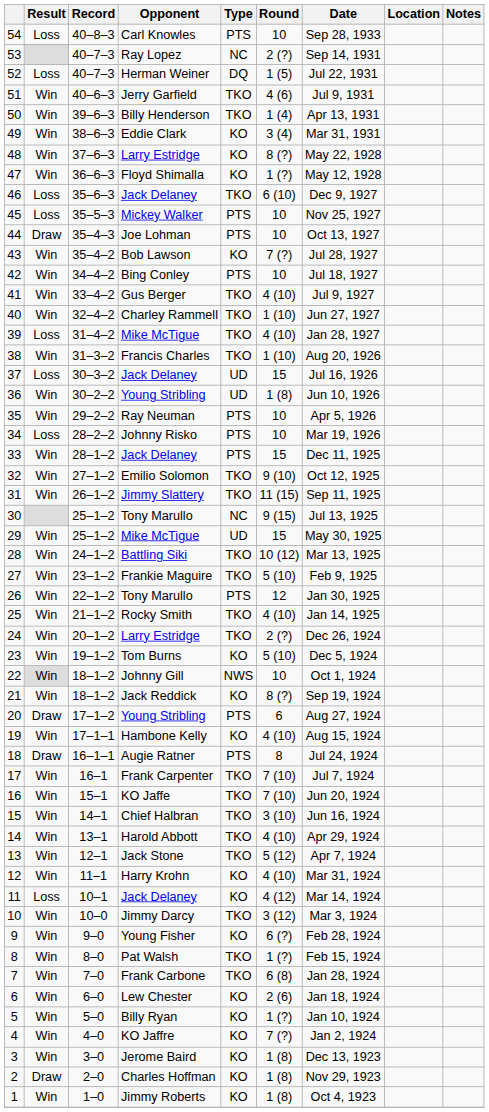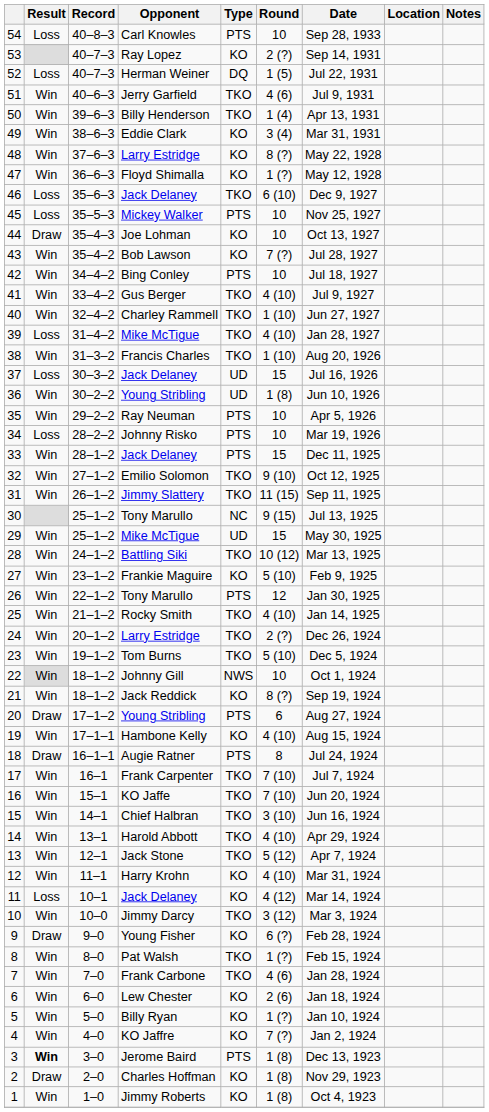 <table class="wikitable mw-collapsible" style="text-align:center">
 <tr>
 <th></th>
 <th>Result</th>
 <th>Record</th>
 <th>Opponent</th>
 <th>Type</th>
 <th>Round</th>
 <th>Date</th>
 <th>Location</th>
 <th>Notes</th>
 </tr>
 <tr>
 <td>54</td>
 <td>Loss</td>
 <td>40–8–3 </td>
 <td style="text-align:left;">Carl Knowles</td>
 <td>PTS</td>
 <td>10</td>
 <td>Sep 28, 1933</td>
 <td style="text-align:left;"></td>
 <td></td>
 </tr>
 <tr>
 <td>53</td>
 <td style="background:#DDD"></td>
 <td>40–7–3 </td>
 <td style="text-align:left;">Ray Lopez</td>
-<td>NC</td>
+<td>KO</td>
 <td>2 (?)</td>
 <td>Sep 14, 1931</td>
 <td style="text-align:left;"></td>
 <td style="text-align:left;"></td>
 </tr>
 <tr>
 <td>52</td>
 <td>Loss</td>
 <td>40–7–3 </td>
 <td style="text-align:left;">Herman Weiner</td>
 <td>DQ</td>
 <td>1 (5)</td>
 <td>Jul 22, 1931</td>
 <td style="text-align:left;"></td>
 <td style="text-align:left;"></td>
 </tr>
 <tr>
 <td>51</td>
 <td>Win</td>
 <td>40–6–3 </td>
 <td style="text-align:left;">Jerry Garfield</td>
 <td>TKO</td>
 <td>4 (6)</td>
 <td>Jul 9, 1931</td>
 <td style="text-align:left;"></td>
 <td></td>
 </tr>
 <tr>
 <td>50</td>
 <td>Win</td>
 <td>39–6–3 </td>
 <td style="text-align:left;">Billy Henderson</td>
 <td>TKO</td>
 <td>1 (4)</td>
 <td>Apr 13, 1931</td>
 <td style="text-align:left;"></td>
 <td></td>
 </tr>
 <tr>
 <td>49</td>
 <td>Win</td>
 <td>38–6–3 </td>
 <td style="text-align:left;">Eddie Clark</td>
 <td>KO</td>
 <td>3 (4)</td>
 <td>Mar 31, 1931</td>
 <td style="text-align:left;"></td>
 <td></td>
 </tr>
 <tr>
 <td>48</td>
 <td>Win</td>
 <td>37–6–3 </td>
 <td style="text-align:left;"><a href='#'>Larry Estridge</a></td>
 <td>KO</td>
 <td>8 (?)</td>
 <td>May 22, 1928</td>
 <td style="text-align:left;"></td>
 <td></td>
 </tr>
 <tr>
 <td>47</td>
 <td>Win</td>
 <td>36–6–3 </td>
 <td style="text-align:left;">Floyd Shimalla</td>
 <td>KO</td>
 <td>1 (?)</td>
 <td>May 12, 1928</td>
 <td style="text-align:left;"></td>
 <td></td>
 </tr>
 <tr>
 <td>46</td>
 <td>Loss</td>
 <td>35–6–3 </td>
 <td style="text-align:left;"><a href='#'>Jack Delaney</a></td>
 <td>TKO</td>
 <td>6 (10)</td>
 <td>Dec 9, 1927</td>
 <td style="text-align:left;"></td>
 <td></td>
 </tr>
 <tr>
 <td>45</td>
 <td>Loss</td>
 <td>35–5–3 </td>
 <td style="text-align:left;"><a href='#'>Mickey Walker</a></td>
 <td>PTS</td>
 <td>10</td>
 <td>Nov 25, 1927</td>
 <td style="text-align:left;"></td>
 <td></td>
 </tr>
 <tr>
 <td>44</td>
 <td>Draw</td>
 <td>35–4–3 </td>
 <td style="text-align:left;">Joe Lohman</td>
-<td>PTS</td>
+<td>KO</td>
 <td>10</td>
 <td>Oct 13, 1927</td>
 <td style="text-align:left;"></td>
 <td></td>
 </tr>
 <tr>
 <td>43</td>
 <td>Win</td>
 <td>35–4–2 </td>
 <td style="text-align:left;">Bob Lawson</td>
 <td>KO</td>
 <td>7 (?)</td>
 <td>Jul 28, 1927</td>
 <td style="text-align:left;"></td>
 <td></td>
 </tr>
 <tr>
 <td>42</td>
 <td>Win</td>
 <td>34–4–2 </td>
 <td style="text-align:left;">Bing Conley</td>
 <td>PTS</td>
 <td>10</td>
 <td>Jul 18, 1927</td>
 <td style="text-align:left;"></td>
 <td></td>
 </tr>
 <tr>
 <td>41</td>
 <td>Win</td>
 <td>33–4–2 </td>
 <td style="text-align:left;">Gus Berger</td>
 <td>TKO</td>
 <td>4 (10)</td>
 <td>Jul  9, 1927</td>
 <td style="text-align:left;"></td>
 <td></td>
 </tr>
 <tr>
 <td>40</td>
 <td>Win</td>
 <td>32–4–2 </td>
 <td style="text-align:left;">Charley Rammell</td>
 <td>TKO</td>
 <td>1 (10)</td>
 <td>Jun 27, 1927</td>
 <td style="text-align:left;"></td>
 <td></td>
 </tr>
 <tr>
 <td>39</td>
 <td>Loss</td>
 <td>31–4–2 </td>
 <td style="text-align:left;"><a href='#'>Mike McTigue</a></td>
 <td>TKO</td>
 <td>4 (10)</td>
 <td>Jan 28, 1927</td>
 <td style="text-align:left;"></td>
 <td></td>
 </tr>
 <tr>
 <td>38</td>
 <td>Win</td>
 <td>31–3–2 </td>
 <td style="text-align:left;">Francis Charles</td>
 <td>TKO</td>
 <td>1 (10)</td>
 <td>Aug 20, 1926</td>
 <td style="text-align:left;"></td>
 <td></td>
 </tr>
 <tr>
 <td>37</td>
 <td>Loss</td>
 <td>30–3–2 </td>
 <td style="text-align:left;"><a href='#'>Jack Delaney</a></td>
 <td>UD</td>
 <td>15</td>
 <td>Jul 16, 1926</td>
 <td style="text-align:left;"></td>
 <td style="text-align:left;"></td>
 </tr>
 <tr>
 <td>36</td>
 <td>Win</td>
 <td>30–2–2 </td>
 <td style="text-align:left;"><a href='#'>Young Stribling</a></td>
 <td>UD</td>
 <td>1 (8)</td>
 <td>Jun 10, 1926</td>
 <td style="text-align:left;"></td>
 <td style="text-align:left;"></td>
 </tr>
 <tr>
 <td>35</td>
 <td>Win</td>
 <td>29–2–2 </td>
 <td style="text-align:left;">Ray Neuman</td>
 <td>PTS</td>
 <td>10</td>
 <td>Apr 5, 1926</td>
 <td style="text-align:left;"></td>
 <td></td>
 </tr>
 <tr>
 <td>34</td>
 <td>Loss</td>
 <td>28–2–2 </td>
 <td style="text-align:left;">Johnny Risko</td>
 <td>PTS</td>
 <td>10</td>
 <td>Mar 19, 1926</td>
 <td style="text-align:left;"></td>
 <td></td>
 </tr>
 <tr>
 <td>33</td>
 <td>Win</td>
 <td>28–1–2 </td>
 <td style="text-align:left;"><a href='#'>Jack Delaney</a></td>
 <td>PTS</td>
 <td>15</td>
 <td>Dec 11, 1925</td>
 <td style="text-align:left;"></td>
 <td style="text-align:left;"></td>
 </tr>
 <tr>
 <td>32</td>
 <td>Win</td>
 <td>27–1–2 </td>
 <td style="text-align:left;">Emilio Solomon</td>
 <td>TKO</td>
 <td>9 (10)</td>
 <td>Oct 12, 1925</td>
 <td style="text-align:left;"></td>
 <td></td>
 </tr>
 <tr>
 <td>31</td>
 <td>Win</td>
 <td>26–1–2 </td>
 <td style="text-align:left;"><a href='#'>Jimmy Slattery</a></td>
 <td>TKO</td>
 <td>11 (15)</td>
 <td>Sep 11, 1925</td>
 <td style="text-align:left;"></td>
 <td style="text-align:left;"></td>
 </tr>
 <tr>
 <td>30</td>
 <td style="background:#DDD"></td>
 <td>25–1–2 </td>
 <td style="text-align:left;">Tony Marullo</td>
 <td>NC</td>
 <td>9 (15)</td>
 <td>Jul 13, 1925</td>
 <td style="text-align:left;"></td>
 <td style="text-align:left;"></td>
 </tr>
 <tr>
 <td>29</td>
 <td>Win</td>
 <td>25–1–2 </td>
 <td style="text-align:left;"><a href='#'>Mike McTigue</a></td>
 <td>UD</td>
 <td>15</td>
 <td>May 30, 1925</td>
 <td style="text-align:left;"></td>
 <td style="text-align:left;"></td>
 </tr>
 <tr>
 <td>28</td>
 <td>Win</td>
 <td>24–1–2 </td>
 <td style="text-align:left;"><a href='#'>Battling Siki</a></td>
 <td>TKO</td>
 <td>10 (12)</td>
 <td>Mar 13, 1925</td>
 <td style="text-align:left;"></td>
 <td></td>
 </tr>
 <tr>
 <td>27</td>
 <td>Win</td>
 <td>23–1–2 </td>
 <td style="text-align:left;">Frankie Maguire</td>
-<td>TKO</td>
+<td>KO</td>
 <td>5 (10)</td>
 <td>Feb 9, 1925</td>
 <td style="text-align:left;"></td>
 <td></td>
 </tr>
 <tr>
 <td>26</td>
 <td>Win</td>
 <td>22–1–2 </td>
 <td style="text-align:left;">Tony Marullo</td>
 <td>PTS</td>
 <td>12</td>
 <td>Jan 30, 1925</td>
 <td style="text-align:left;"></td>
 <td></td>
 </tr>
 <tr>
 <td>25</td>
 <td>Win</td>
 <td>21–1–2 </td>
 <td style="text-align:left;">Rocky Smith</td>
 <td>TKO</td>
 <td>4 (10)</td>
 <td>Jan 14, 1925</td>
 <td style="text-align:left;"></td>
 <td></td>
 </tr>
 <tr>
 <td>24</td>
 <td>Win</td>
 <td>20–1–2 </td>
 <td style="text-align:left;"><a href='#'>Larry Estridge</a></td>
 <td>TKO</td>
 <td>2 (?)</td>
 <td>Dec 26, 1924</td>
 <td style="text-align:left;"></td>
 <td></td>
 </tr>
 <tr>
 <td>23</td>
 <td>Win</td>
 <td>19–1–2 </td>
 <td style="text-align:left;">Tom Burns</td>
-<td>KO</td>
+<td>TKO</td>
 <td>5 (10)</td>
 <td>Dec 5, 1924</td>
 <td style="text-align:left;"></td>
 <td></td>
 </tr>
 <tr>
 <td>22</td>
 <td style="background:#DDD">Win</td>
 <td>18–1–2 </td>
 <td style="text-align:left;">Johnny Gill</td>
 <td>NWS</td>
 <td>10</td>
 <td>Oct 1, 1924</td>
 <td style="text-align:left;"></td>
 <td></td>
 </tr>
 <tr>
 <td>21</td>
 <td>Win</td>
 <td>18–1–2</td>
 <td style="text-align:left;">Jack Reddick</td>
 <td>KO</td>
 <td>8 (?)</td>
 <td>Sep 19, 1924</td>
 <td style="text-align:left;"></td>
 <td></td>
 </tr>
 <tr>
 <td>20</td>
 <td>Draw</td>
 <td>17–1–2</td>
 <td style="text-align:left;"><a href='#'>Young Stribling</a></td>
 <td>PTS</td>
 <td>6</td>
 <td>Aug 27, 1924</td>
 <td style="text-align:left;"></td>
 <td></td>
 </tr>
 <tr>
 <td>19</td>
 <td>Win</td>
 <td>17–1–1</td>
 <td style="text-align:left;">Hambone Kelly</td>
 <td>KO</td>
 <td>4 (10)</td>
 <td>Aug 15, 1924</td>
 <td style="text-align:left;"></td>
 <td></td>
 </tr>
 <tr>
 <td>18</td>
 <td>Draw</td>
 <td>16–1–1</td>
 <td style="text-align:left;">Augie Ratner</td>
 <td>PTS</td>
 <td>8</td>
 <td>Jul 24, 1924</td>
 <td style="text-align:left;"></td>
 <td></td>
 </tr>
 <tr>
 <td>17</td>
 <td>Win</td>
 <td>16–1</td>
 <td style="text-align:left;">Frank Carpenter</td>
 <td>TKO</td>
 <td>7 (10)</td>
 <td>Jul 7, 1924</td>
 <td style="text-align:left;"></td>
 <td></td>
 </tr>
 <tr>
 <td>16</td>
 <td>Win</td>
 <td>15–1</td>
 <td style="text-align:left;">KO Jaffe</td>
 <td>TKO</td>
 <td>7 (10)</td>
 <td>Jun 20, 1924</td>
 <td style="text-align:left;"></td>
 <td></td>
 </tr>
 <tr>
 <td>15</td>
 <td>Win</td>
 <td>14–1</td>
 <td style="text-align:left;">Chief Halbran</td>
 <td>TKO</td>
 <td>3 (10)</td>
 <td>Jun 16, 1924</td>
 <td style="text-align:left;"></td>
 <td></td>
 </tr>
 <tr>
 <td>14</td>
 <td>Win</td>
 <td>13–1</td>
 <td style="text-align:left;">Harold Abbott</td>
 <td>TKO</td>
 <td>4 (10)</td>
 <td>Apr 29, 1924</td>
 <td style="text-align:left;"></td>
 <td></td>
 </tr>
 <tr>
 <td>13</td>
 <td>Win</td>
 <td>12–1</td>
 <td style="text-align:left;">Jack Stone</td>
 <td>TKO</td>
 <td>5 (12)</td>
 <td>Apr 7, 1924</td>
 <td style="text-align:left;"></td>
 <td></td>
 </tr>
 <tr>
 <td>12</td>
 <td>Win</td>
 <td>11–1</td>
 <td style="text-align:left;">Harry Krohn</td>
 <td>KO</td>
 <td>4 (10)</td>
 <td>Mar 31, 1924</td>
 <td style="text-align:left;"></td>
 <td></td>
 </tr>
 <tr>
 <td>11</td>
 <td>Loss</td>
 <td>10–1</td>
 <td style="text-align:left;"><a href='#'>Jack Delaney</a></td>
 <td>KO</td>
 <td>4 (12)</td>
 <td>Mar 14, 1924</td>
 <td style="text-align:left;"></td>
 <td></td>
 </tr>
 <tr>
 <td>10</td>
 <td>Win</td>
 <td>10–0</td>
 <td style="text-align:left;">Jimmy Darcy</td>
 <td>TKO</td>
 <td>3 (12)</td>
 <td>Mar 3, 1924</td>
 <td style="text-align:left;"></td>
 <td></td>
 </tr>
 <tr>
 <td>9</td>
-<td>Win</td>
+<td>Draw</td>
 <td>9–0</td>
 <td style="text-align:left;">Young Fisher</td>
 <td>KO</td>
 <td>6 (?)</td>
 <td>Feb 28, 1924</td>
 <td style="text-align:left;"></td>
 <td></td>
 </tr>
 <tr>
 <td>8</td>
 <td>Win</td>
 <td>8–0</td>
 <td style="text-align:left;">Pat Walsh</td>
 <td>TKO</td>
 <td>1 (?)</td>
 <td>Feb 15, 1924</td>
 <td style="text-align:left;"></td>
 <td></td>
 </tr>
 <tr>
 <td>7</td>
 <td>Win</td>
 <td>7–0</td>
 <td style="text-align:left;">Frank Carbone</td>
 <td>TKO</td>
-<td>6 (8)</td>
+<td>4 (6)</td>
 <td>Jan 28, 1924</td>
 <td style="text-align:left;"></td>
 <td></td>
 </tr>
 <tr>
 <td>6</td>
 <td>Win</td>
 <td>6–0</td>
 <td style="text-align:left;">Lew Chester</td>
 <td>KO</td>
 <td>2 (6)</td>
 <td>Jan 18, 1924</td>
 <td style="text-align:left;"></td>
 <td></td>
 </tr>
 <tr>
 <td>5</td>
 <td>Win</td>
 <td>5–0</td>
 <td style="text-align:left;">Billy Ryan</td>
 <td>KO</td>
 <td>1 (?)</td>
 <td>Jan 10, 1924</td>
 <td style="text-align:left;"></td>
 <td></td>
 </tr>
 <tr>
 <td>4</td>
 <td>Win</td>
 <td>4–0</td>
 <td style="text-align:left;">KO Jaffre</td>
 <td>KO</td>
 <td>7 (?)</td>
 <td>Jan 2, 1924</td>
 <td style="text-align:left;"></td>
 <td></td>
 </tr>
 <tr>
 <td>3</td>
-<td>Win</td>
+<td><strong>Win</strong></td>
 <td>3–0</td>
 <td style="text-align:left;">Jerome Baird</td>
-<td>KO</td>
+<td>PTS</td>
 <td>1 (8)</td>
 <td>Dec 13, 1923</td>
 <td style="text-align:left;"></td>
 <td></td>
 </tr>
 <tr>
 <td>2</td>
 <td>Draw</td>
 <td>2–0</td>
 <td style="text-align:left;">Charles Hoffman</td>
 <td>KO</td>
 <td>1 (8)</td>
 <td>Nov 29, 1923</td>
 <td style="text-align:left;"></td>
 <td></td>
 </tr>
 <tr>
 <td>1</td>
 <td>Win</td>
 <td>1–0</td>
 <td style="text-align:left;">Jimmy Roberts</td>
 <td>KO</td>
 <td>1 (8)</td>
 <td>Oct 4, 1923</td>
 <td style="text-align:left;"></td>
 <td></td>
 </tr>
 <tr>
 </tr>
 </table>
